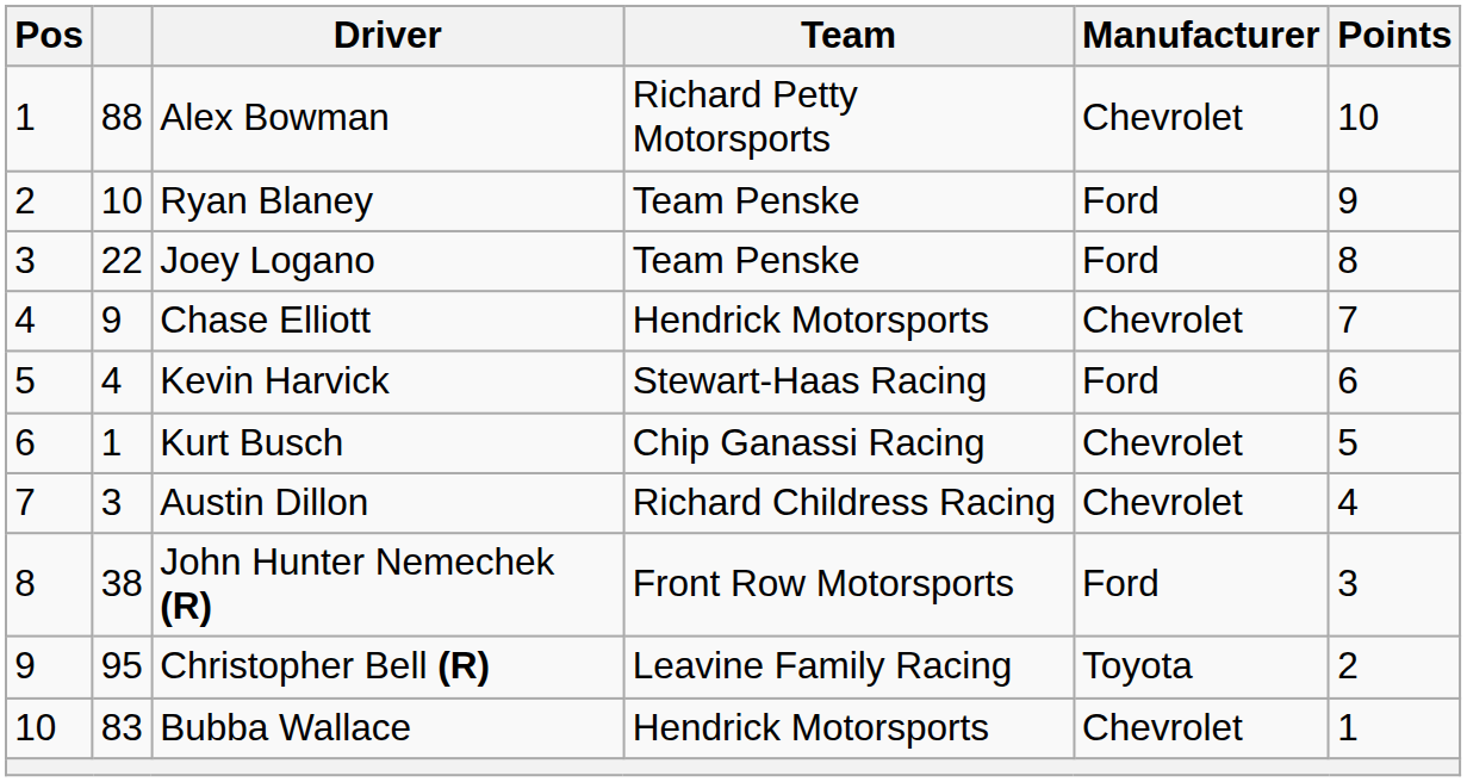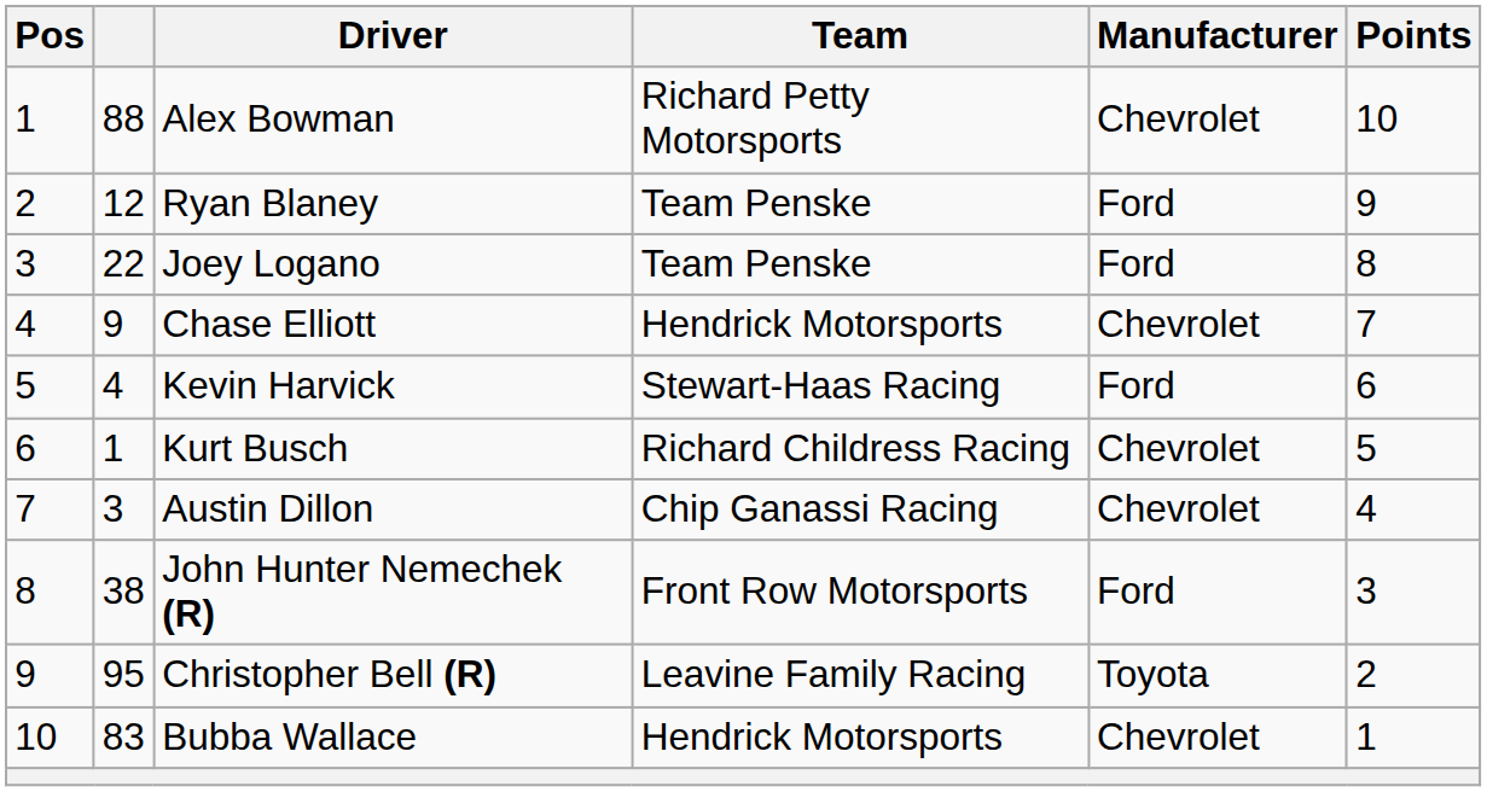 <table class="wikitable" style="font-size:98%">
 <tr>
 <th>Pos</th>
 <th></th>
 <th>Driver</th>
 <th>Team</th>
 <th>Manufacturer</th>
 <th>Points</th>
 </tr>
 <tr>
 <td>1</td>
 <td>88</td>
 <td>Alex Bowman</td>
 <td>Richard Petty Motorsports</td>
 <td>Chevrolet</td>
 <td>10</td>
 </tr>
 <tr>
 <td>2</td>
-<td>10</td>
+<td>12</td>
 <td>Ryan Blaney</td>
 <td>Team Penske</td>
 <td>Ford</td>
 <td>9</td>
 </tr>
 <tr>
 <td>3</td>
 <td>22</td>
 <td>Joey Logano</td>
 <td>Team Penske</td>
 <td>Ford</td>
 <td>8</td>
 </tr>
 <tr>
 <td>4</td>
 <td>9</td>
 <td>Chase Elliott</td>
 <td>Hendrick Motorsports</td>
 <td>Chevrolet</td>
 <td>7</td>
 </tr>
 <tr>
 <td>5</td>
 <td>4</td>
 <td>Kevin Harvick</td>
 <td>Stewart-Haas Racing</td>
 <td>Ford</td>
 <td>6</td>
 </tr>
 <tr>
 <td>6</td>
 <td>1</td>
 <td>Kurt Busch</td>
-<td>Chip Ganassi Racing</td>
+<td>Richard Childress Racing</td>
 <td>Chevrolet</td>
 <td>5</td>
 </tr>
 <tr>
 <td>7</td>
 <td>3</td>
 <td>Austin Dillon</td>
-<td>Richard Childress Racing</td>
+<td>Chip Ganassi Racing</td>
 <td>Chevrolet</td>
 <td>4</td>
 </tr>
 <tr>
 <td>8</td>
 <td>38</td>
 <td>John Hunter Nemechek <strong>(R)</strong></td>
 <td>Front Row Motorsports</td>
 <td>Ford</td>
 <td>3</td>
 </tr>
 <tr>
 <td>9</td>
 <td>95</td>
 <td>Christopher Bell <strong>(R)</strong></td>
 <td>Leavine Family Racing</td>
 <td>Toyota</td>
 <td>2</td>
 </tr>
 <tr>
 <td>10</td>
 <td>83</td>
 <td>Bubba Wallace</td>
 <td>Hendrick Motorsports</td>
 <td>Chevrolet</td>
 <td>1</td>
 </tr>
 <tr>
 <th colspan="6"></th>
 </tr>
 </table>
